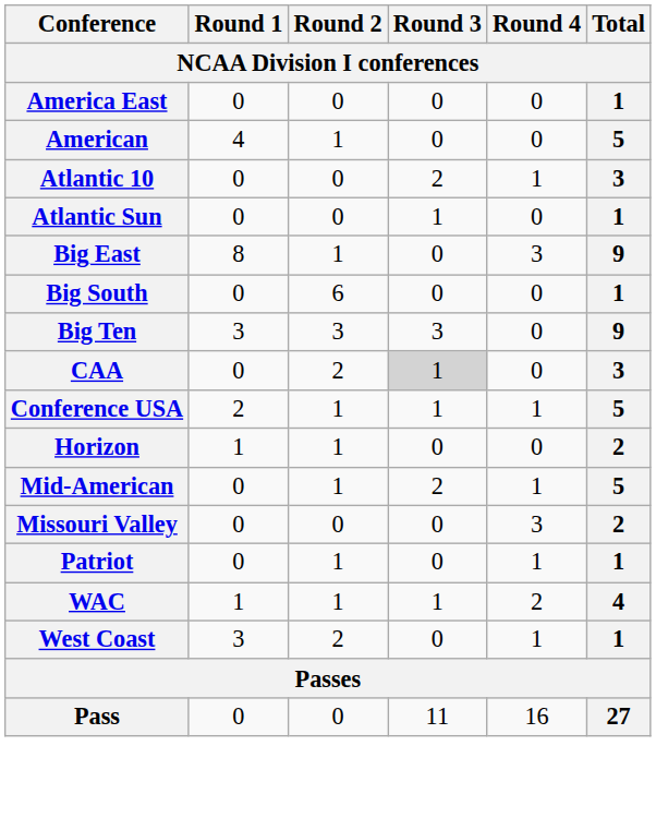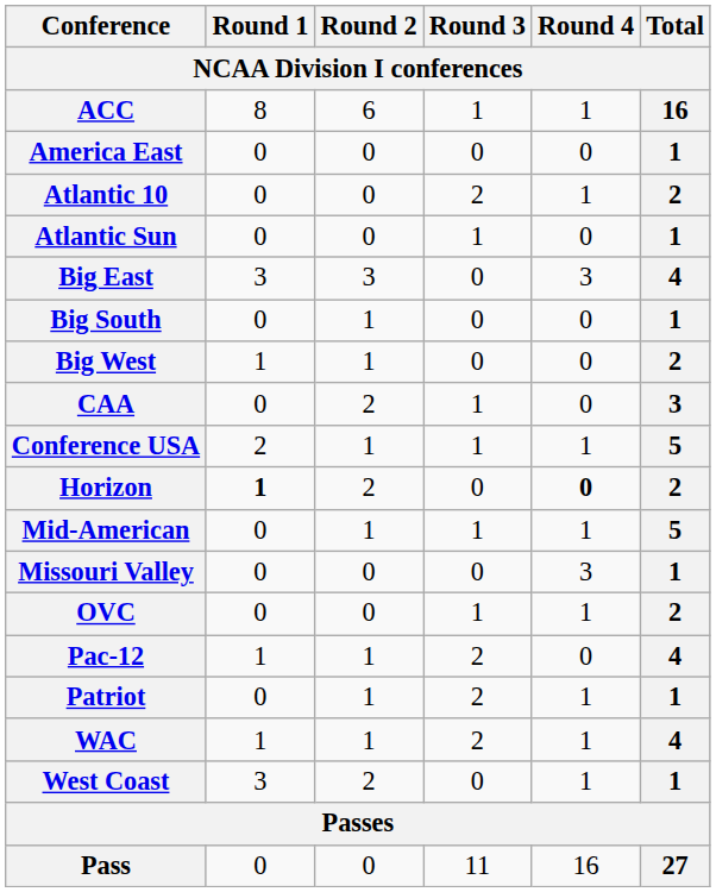 <table class="wikitable sortable" style="text-align:center">
 <tr>
 <th>Conference</th>
 <th>Round 1</th>
 <th>Round 2</th>
 <th>Round 3</th>
 <th>Round 4</th>
 <th>Total</th>
 </tr>
 <tr>
 <th colspan=6>NCAA Division I conferences</th>
 </tr>
 <tr>
+<th><a href='#'>ACC</a></th>
+<td>8</td>
+<td>6</td>
+<td>1</td>
+<td>1</td>
+<th>16</th>
+</tr>
+<tr>
 <th><a href='#'>America East</a></th>
 <td>0</td>
 <td>0</td>
 <td>0</td>
 <td>0</td>
 <th>1</th>
 </tr>
 <tr>
-<th><a href='#'>American</a></th>
-<td>4</td>
-<td>1</td>
-<td>0</td>
-<td>0</td>
-<th>5</th>
-</tr>
-<tr>
 <th><a href='#'>Atlantic 10</a></th>
 <td>0</td>
 <td>0</td>
 <td>2</td>
 <td>1</td>
-<th>3</th>
+<th>2</th>
 </tr>
 <tr>
 <th><a href='#'>Atlantic Sun</a></th>
 <td>0</td>
 <td>0</td>
 <td>1</td>
 <td>0</td>
 <th>1</th>
 </tr>
 <tr>
 <th><a href='#'>Big East</a></th>
-<td>8</td>
-<td>1</td>
+<td>3</td>
+<td>3</td>
 <td>0</td>
 <td>3</td>
-<th>9</th>
+<th>4</th>
 </tr>
 <tr>
 <th><a href='#'>Big South</a></th>
 <td>0</td>
-<td>6</td>
+<td>1</td>
 <td>0</td>
 <td>0</td>
 <th>1</th>
 </tr>
 <tr>
-<th><a href='#'>Big Ten</a></th>
-<td>3</td>
-<td>3</td>
-<td>3</td>
+<th><a href='#'>Big West</a></th>
+<td>1</td>
+<td>1</td>
 <td>0</td>
-<th>9</th>
+<td>0</td>
+<th>2</th>
 </tr>
 <tr>
 <th><a href='#'>CAA</a></th>
 <td>0</td>
 <td>2</td>
-<td style="background: lightgrey;">1</td>
+<td>1</td>
 <td>0</td>
 <th>3</th>
 </tr>
 <tr>
 <th><a href='#'>Conference USA</a></th>
 <td>2</td>
 <td>1</td>
 <td>1</td>
 <td>1</td>
 <th>5</th>
 </tr>
 <tr>
 <th><a href='#'>Horizon</a></th>
-<td>1</td>
-<td>1</td>
+<td><strong>1</strong></td>
+<td>2</td>
 <td>0</td>
-<td>0</td>
+<td><strong>0</strong></td>
 <th>2</th>
 </tr>
 <tr>
 <th><a href='#'>Mid-American</a></th>
 <td>0</td>
 <td>1</td>
-<td>2</td>
+<td>1</td>
 <td>1</td>
 <th>5</th>
 </tr>
 <tr>
 <th><a href='#'>Missouri Valley</a></th>
 <td>0</td>
 <td>0</td>
 <td>0</td>
 <td>3</td>
+<th>1</th>
+</tr>
+<tr>
+<th><a href='#'>OVC</a></th>
+<td>0</td>
+<td>0</td>
+<td>1</td>
+<td>1</td>
 <th>2</th>
+</tr>
+<tr>
+<th><a href='#'>Pac-12</a></th>
+<td>1</td>
+<td>1</td>
+<td>2</td>
+<td>0</td>
+<th>4</th>
 </tr>
 <tr>
 <th><a href='#'>Patriot</a></th>
 <td>0</td>
 <td>1</td>
-<td>0</td>
+<td>2</td>
 <td>1</td>
 <th>1</th>
 </tr>
 <tr>
 <th><a href='#'>WAC</a></th>
 <td>1</td>
 <td>1</td>
+<td>2</td>
 <td>1</td>
-<td>2</td>
 <th>4</th>
 </tr>
 <tr>
 <th><a href='#'>West Coast</a></th>
 <td>3</td>
 <td>2</td>
 <td>0</td>
 <td>1</td>
 <th>1</th>
 </tr>
 <tr>
 <th colspan="6">Passes</th>
 </tr>
 <tr>
 <th>Pass</th>
 <td>0</td>
 <td>0</td>
 <td>11</td>
 <td>16</td>
 <th>27</th>
 </tr>
 </table>
